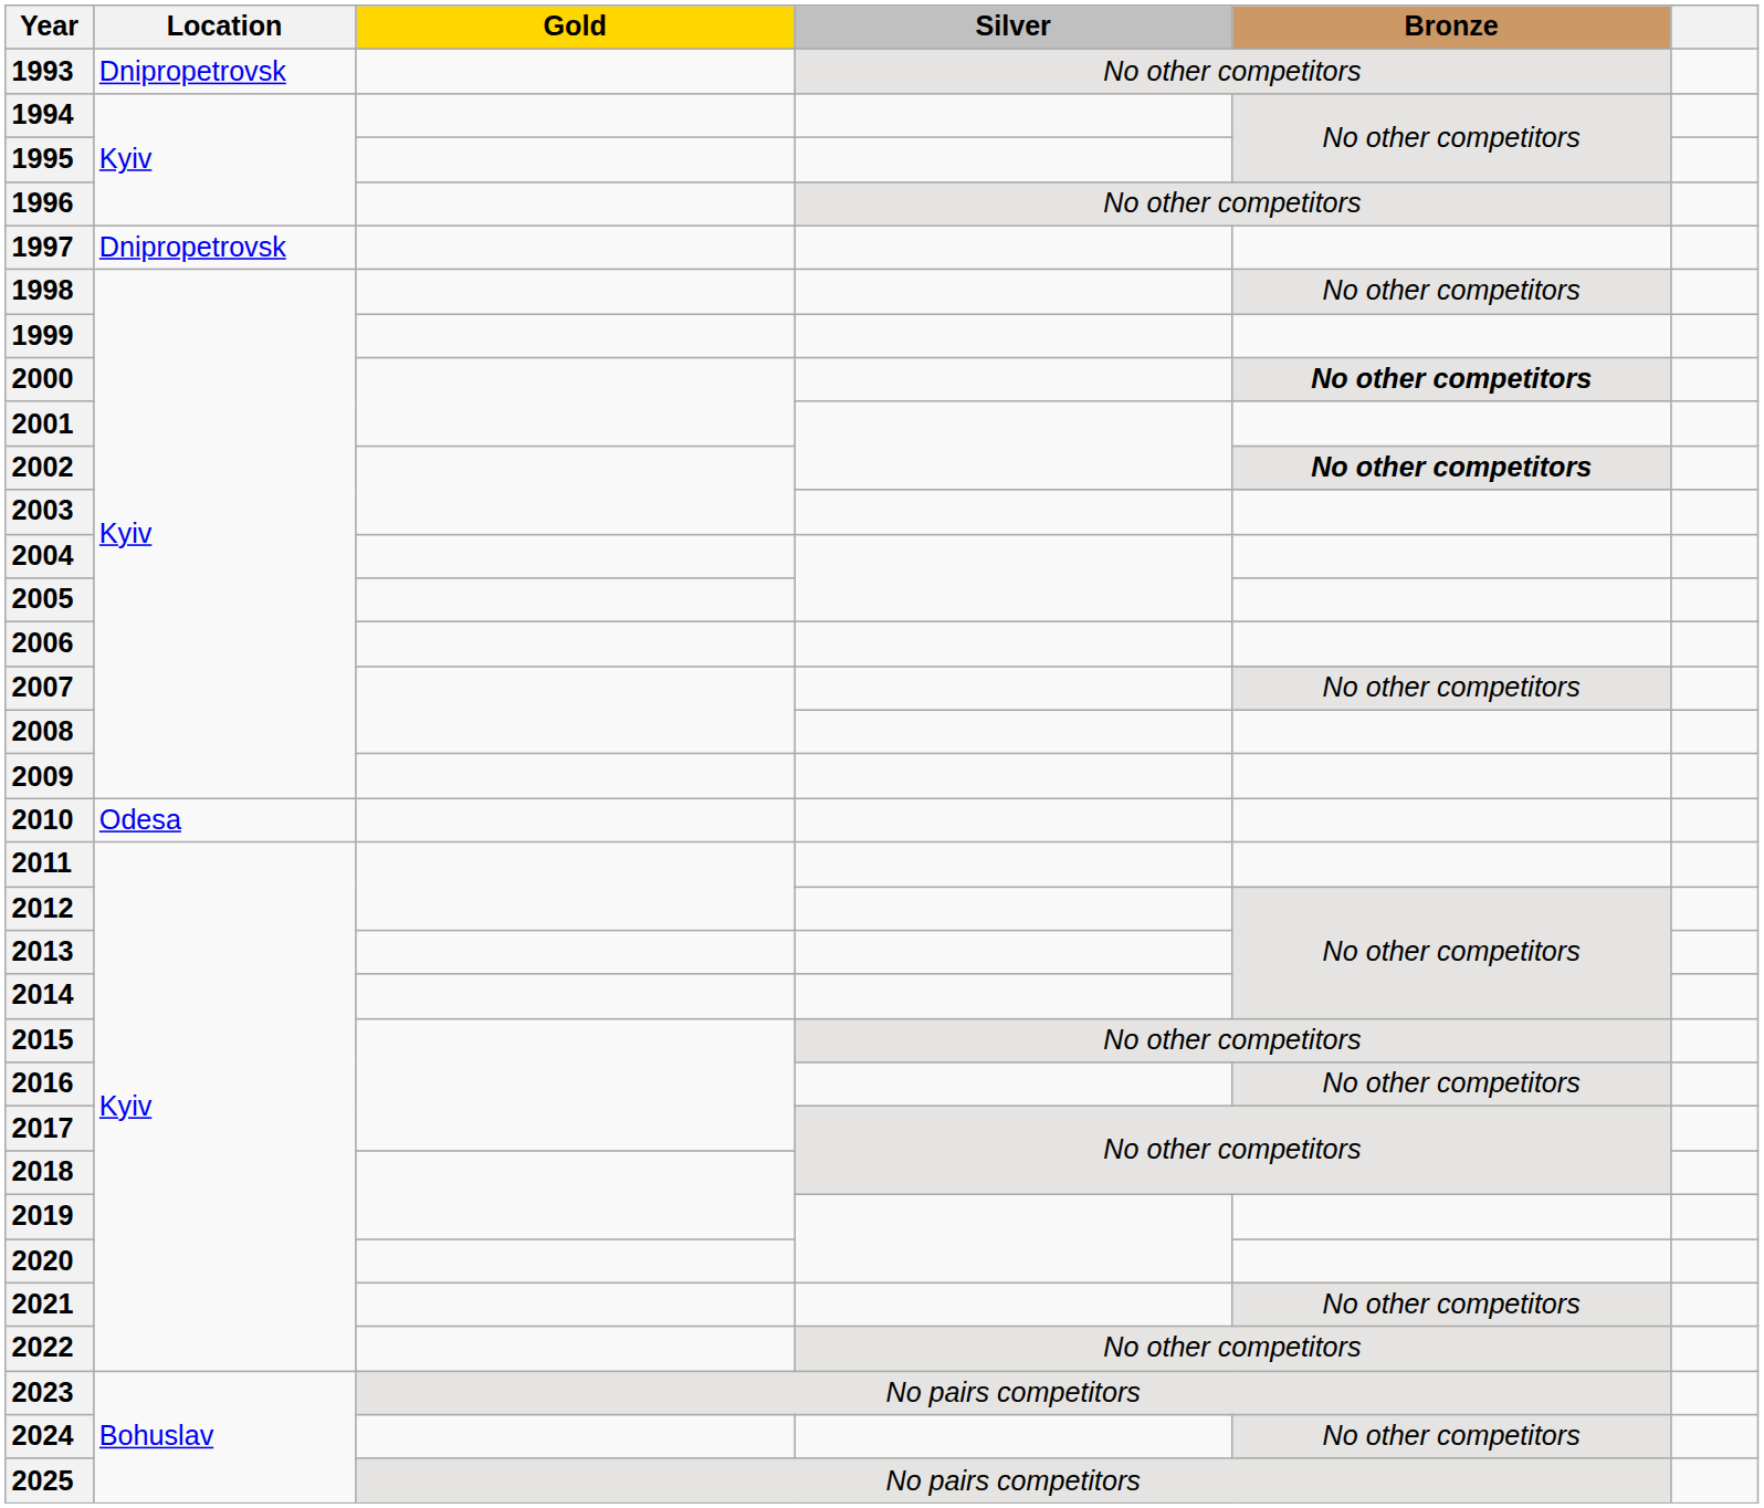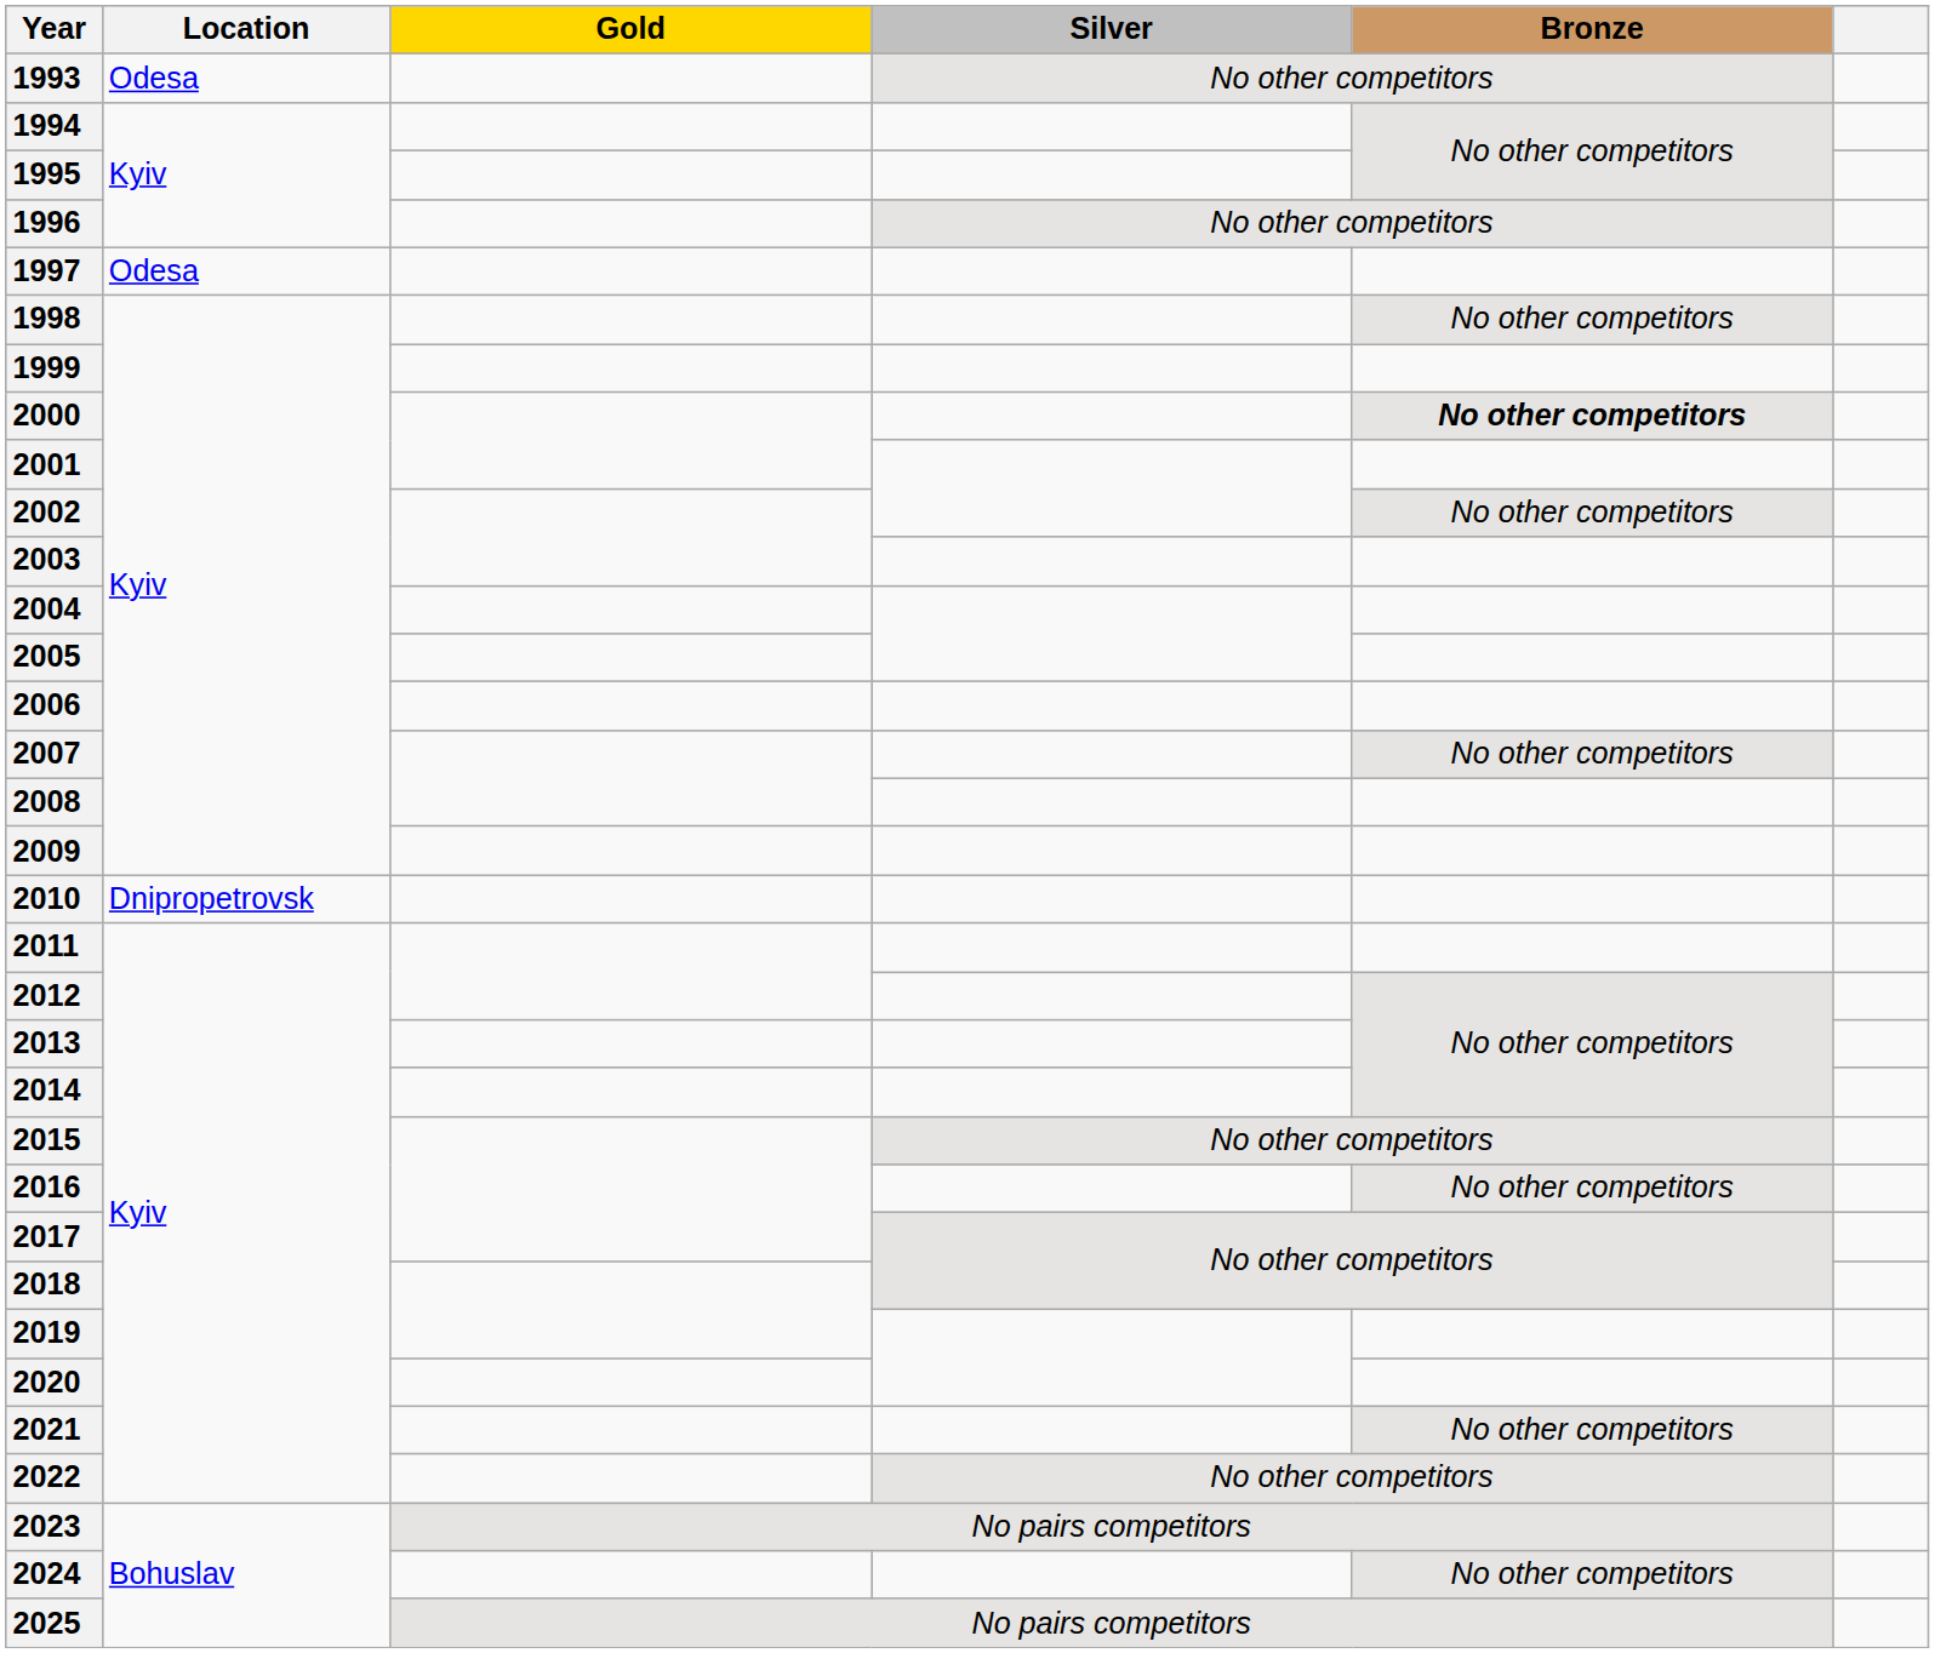 <table class="wikitable unsortable" style="text-align:left; width:80%">
 <tr>
 <th scope="col" style="text-align:center; width:5%">Year</th>
 <th scope="col" style="text-align:center; width:15%">Location</th>
 <th scope="col" style="text-align:center; width:25%; background:gold">Gold</th>
 <th scope="col" style="text-align:center; width:25%; background:silver">Silver</th>
 <th scope="col" style="text-align:center; width:25%; background:#c96">Bronze</th>
 <th scope="col" style="text-align:center; width:5%"></th>
 </tr>
 <tr>
 <th scope="row" style="text-align:left">1993</th>
-<td><a href='#'>Dnipropetrovsk</a></td>
+<td><a href='#'>Odesa</a></td>
 <td></td>
 <td colspan="2" align=center bgcolor="e5e4e2"><em>No other competitors</em></td>
 <td></td>
 </tr>
 <tr>
 <th scope="row" style="text-align:left">1994</th>
 <td rowspan="3"><a href='#'>Kyiv</a></td>
 <td></td>
 <td></td>
 <td rowspan="2" align="center" bgcolor="e5e4e2"><em>No other competitors</em></td>
 <td></td>
 </tr>
 <tr>
 <th scope="row" style="text-align:left">1995</th>
 <td></td>
 <td></td>
 <td></td>
 </tr>
 <tr>
 <th scope="row" style="text-align:left">1996</th>
 <td></td>
 <td colspan="2" align="center" bgcolor="e5e4e2"><em>No other competitors</em></td>
 <td></td>
 </tr>
 <tr>
 <th scope="row" style="text-align:left">1997</th>
-<td><a href='#'>Dnipropetrovsk</a></td>
+<td><a href='#'>Odesa</a></td>
 <td></td>
 <td></td>
 <td></td>
 <td></td>
 </tr>
 <tr>
 <th scope="row" style="text-align:left">1998</th>
 <td rowspan="12"><a href='#'>Kyiv</a></td>
 <td></td>
 <td></td>
 <td align="center" bgcolor="e5e4e2"><em>No other competitors</em></td>
 <td></td>
 </tr>
 <tr>
 <th scope="row" style="text-align:left">1999</th>
 <td></td>
 <td></td>
 <td></td>
 <td></td>
 </tr>
 <tr>
 <th scope="row" style="text-align:left">2000</th>
 <td rowspan="2"></td>
 <td></td>
 <td align="center" bgcolor="e5e4e2"><strong><em>No other competitors</em></strong></td>
 <td></td>
 </tr>
 <tr>
 <th scope="row" style="text-align:left">2001</th>
 <td rowspan="2"></td>
 <td></td>
 <td></td>
 </tr>
 <tr>
 <th scope="row" style="text-align:left">2002</th>
 <td rowspan="2"></td>
-<td align="center" bgcolor="e5e4e2"><strong><em>No other competitors</em></strong></td>
+<td align="center" bgcolor="e5e4e2"><em>No other competitors</em></td>
 <td></td>
 </tr>
 <tr>
 <th scope="row" style="text-align:left">2003</th>
 <td></td>
 <td></td>
 <td></td>
 </tr>
 <tr>
 <th scope="row" style="text-align:left">2004</th>
 <td></td>
 <td rowspan="2"></td>
 <td></td>
 <td></td>
 </tr>
 <tr>
 <th scope="row" style="text-align:left">2005</th>
 <td></td>
 <td></td>
 <td></td>
 </tr>
 <tr>
 <th scope="row" style="text-align:left">2006</th>
 <td></td>
 <td></td>
 <td></td>
 <td></td>
 </tr>
 <tr>
 <th scope="row" style="text-align:left">2007</th>
 <td rowspan="2"></td>
 <td></td>
 <td align=center bgcolor="e5e4e2"><em>No other competitors</em></td>
 <td></td>
 </tr>
 <tr>
 <th scope="row" style="text-align:left">2008</th>
 <td></td>
 <td></td>
 <td></td>
 </tr>
 <tr>
 <th scope="row" style="text-align:left">2009</th>
 <td></td>
 <td></td>
 <td></td>
 <td></td>
 </tr>
 <tr>
 <th scope="row" style="text-align:left">2010</th>
-<td><a href='#'>Odesa</a></td>
+<td><a href='#'>Dnipropetrovsk</a></td>
 <td></td>
 <td></td>
 <td></td>
 <td></td>
 </tr>
 <tr>
 <th scope="row" style="text-align:left">2011</th>
 <td rowspan="12"><a href='#'>Kyiv</a></td>
 <td rowspan="2"></td>
 <td></td>
 <td></td>
 <td></td>
 </tr>
 <tr>
 <th scope="row" style="text-align:left">2012</th>
 <td></td>
 <td rowspan="3" align=center bgcolor="e5e4e2"><em>No other competitors</em></td>
 <td></td>
 </tr>
 <tr>
 <th scope="row" style="text-align:left">2013</th>
 <td></td>
 <td></td>
 <td></td>
 </tr>
 <tr>
 <th scope="row" style="text-align:left">2014</th>
 <td></td>
 <td></td>
 <td></td>
 </tr>
 <tr>
 <th scope="row" style="text-align:left">2015</th>
 <td rowspan="3"></td>
 <td colspan="2" align="center" bgcolor="e5e4e2"><em>No other competitors</em></td>
 <td></td>
 </tr>
 <tr>
 <th scope="row" style="text-align:left">2016</th>
 <td></td>
 <td align="center" bgcolor="e5e4e2"><em>No other competitors</em></td>
 <td></td>
 </tr>
 <tr>
 <th scope="row" style="text-align:left">2017</th>
 <td colspan="2" rowspan="2" align="center" bgcolor="e5e4e2"><em>No other competitors</em></td>
 <td></td>
 </tr>
 <tr>
 <th scope="row" style="text-align:left">2018</th>
 <td rowspan="2"></td>
 <td></td>
 </tr>
 <tr>
 <th scope="row" style="text-align:left">2019</th>
 <td rowspan="2"></td>
 <td></td>
 <td></td>
 </tr>
 <tr>
 <th scope="row" style="text-align:left">2020</th>
 <td></td>
 <td></td>
 <td></td>
 </tr>
 <tr>
 <th scope="row" style="text-align:left">2021</th>
 <td></td>
 <td></td>
 <td align="center" bgcolor="e5e4e2"><em>No other competitors</em></td>
 <td></td>
 </tr>
 <tr>
 <th scope="row" style="text-align:left">2022</th>
 <td></td>
 <td colspan="2" align="center" bgcolor="e5e4e2"><em>No other competitors</em></td>
 <td></td>
 </tr>
 <tr>
 <th scope="row" style="text-align:left">2023</th>
 <td rowspan="3"><a href='#'>Bohuslav</a></td>
 <td colspan="3" align="center" bgcolor="e5e4e2"><em>No pairs competitors</em></td>
 <td></td>
 </tr>
 <tr>
 <th scope="row" style="text-align:left">2024</th>
 <td></td>
 <td></td>
 <td align="center" bgcolor="e5e4e2"><em>No other competitors</em></td>
 <td></td>
 </tr>
 <tr>
 <th scope="row" style="text-align:left">2025</th>
 <td colspan="3" bgcolor="e5e4e2" align="center"><em>No pairs competitors</em></td>
 <td></td>
 </tr>
 </table>
